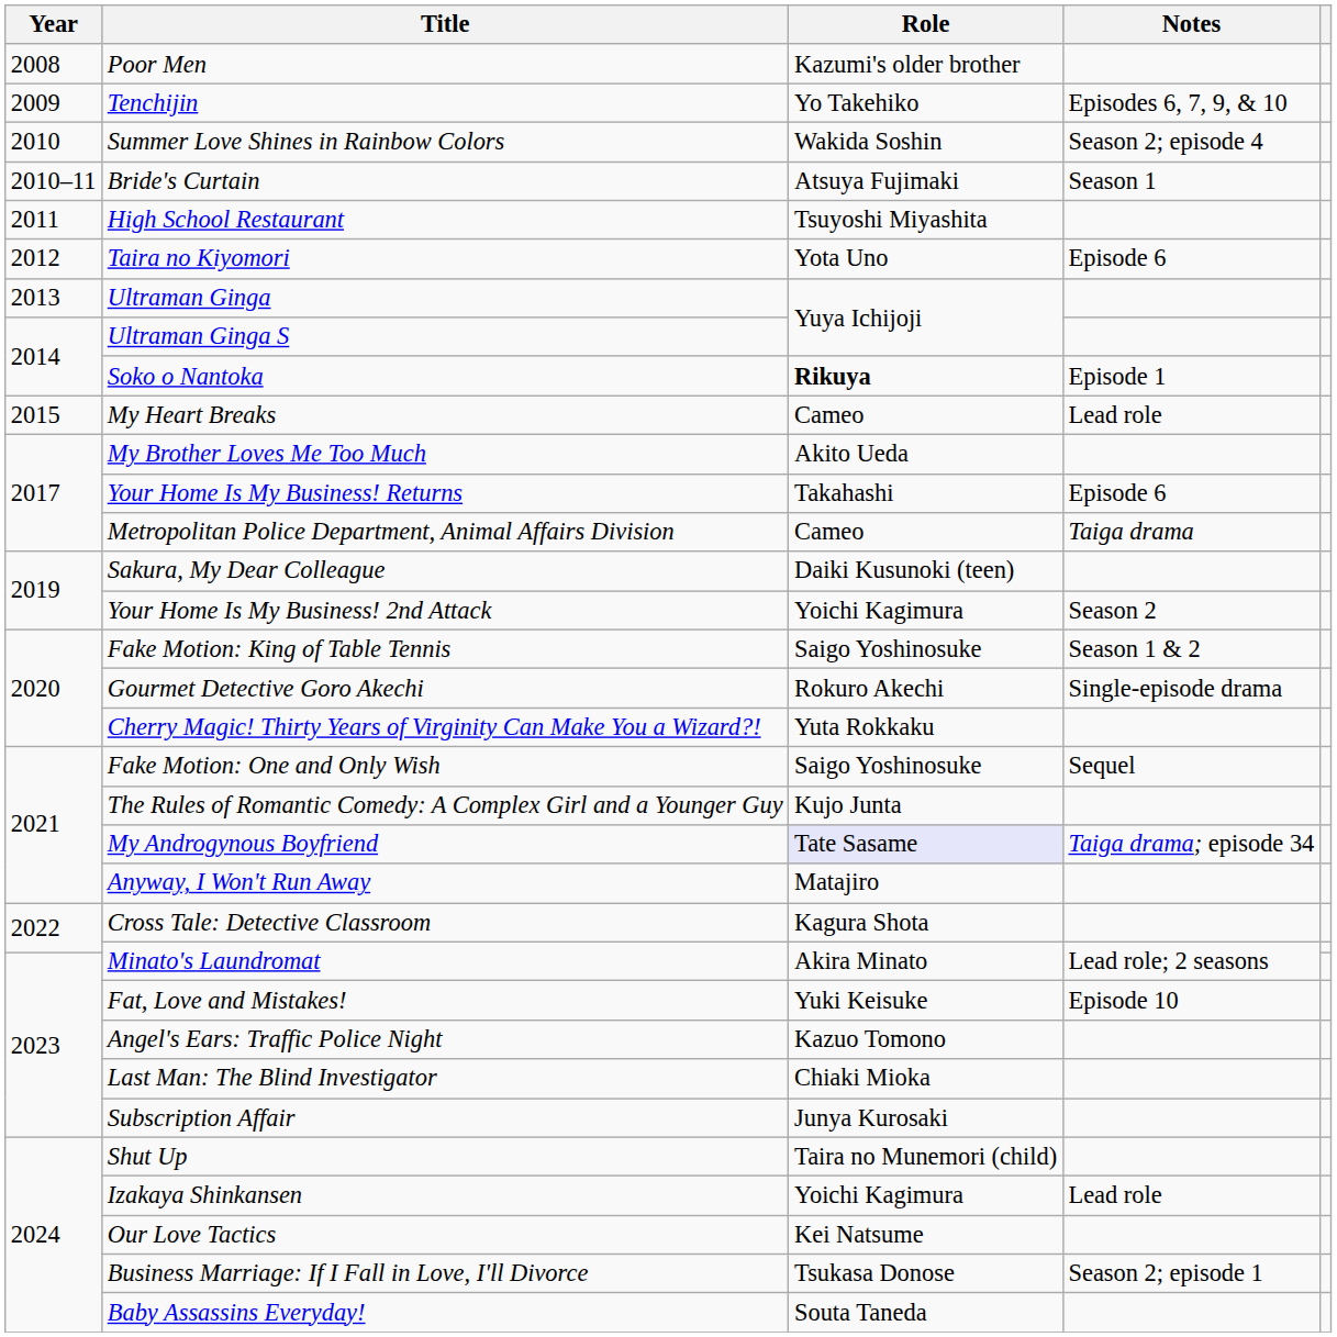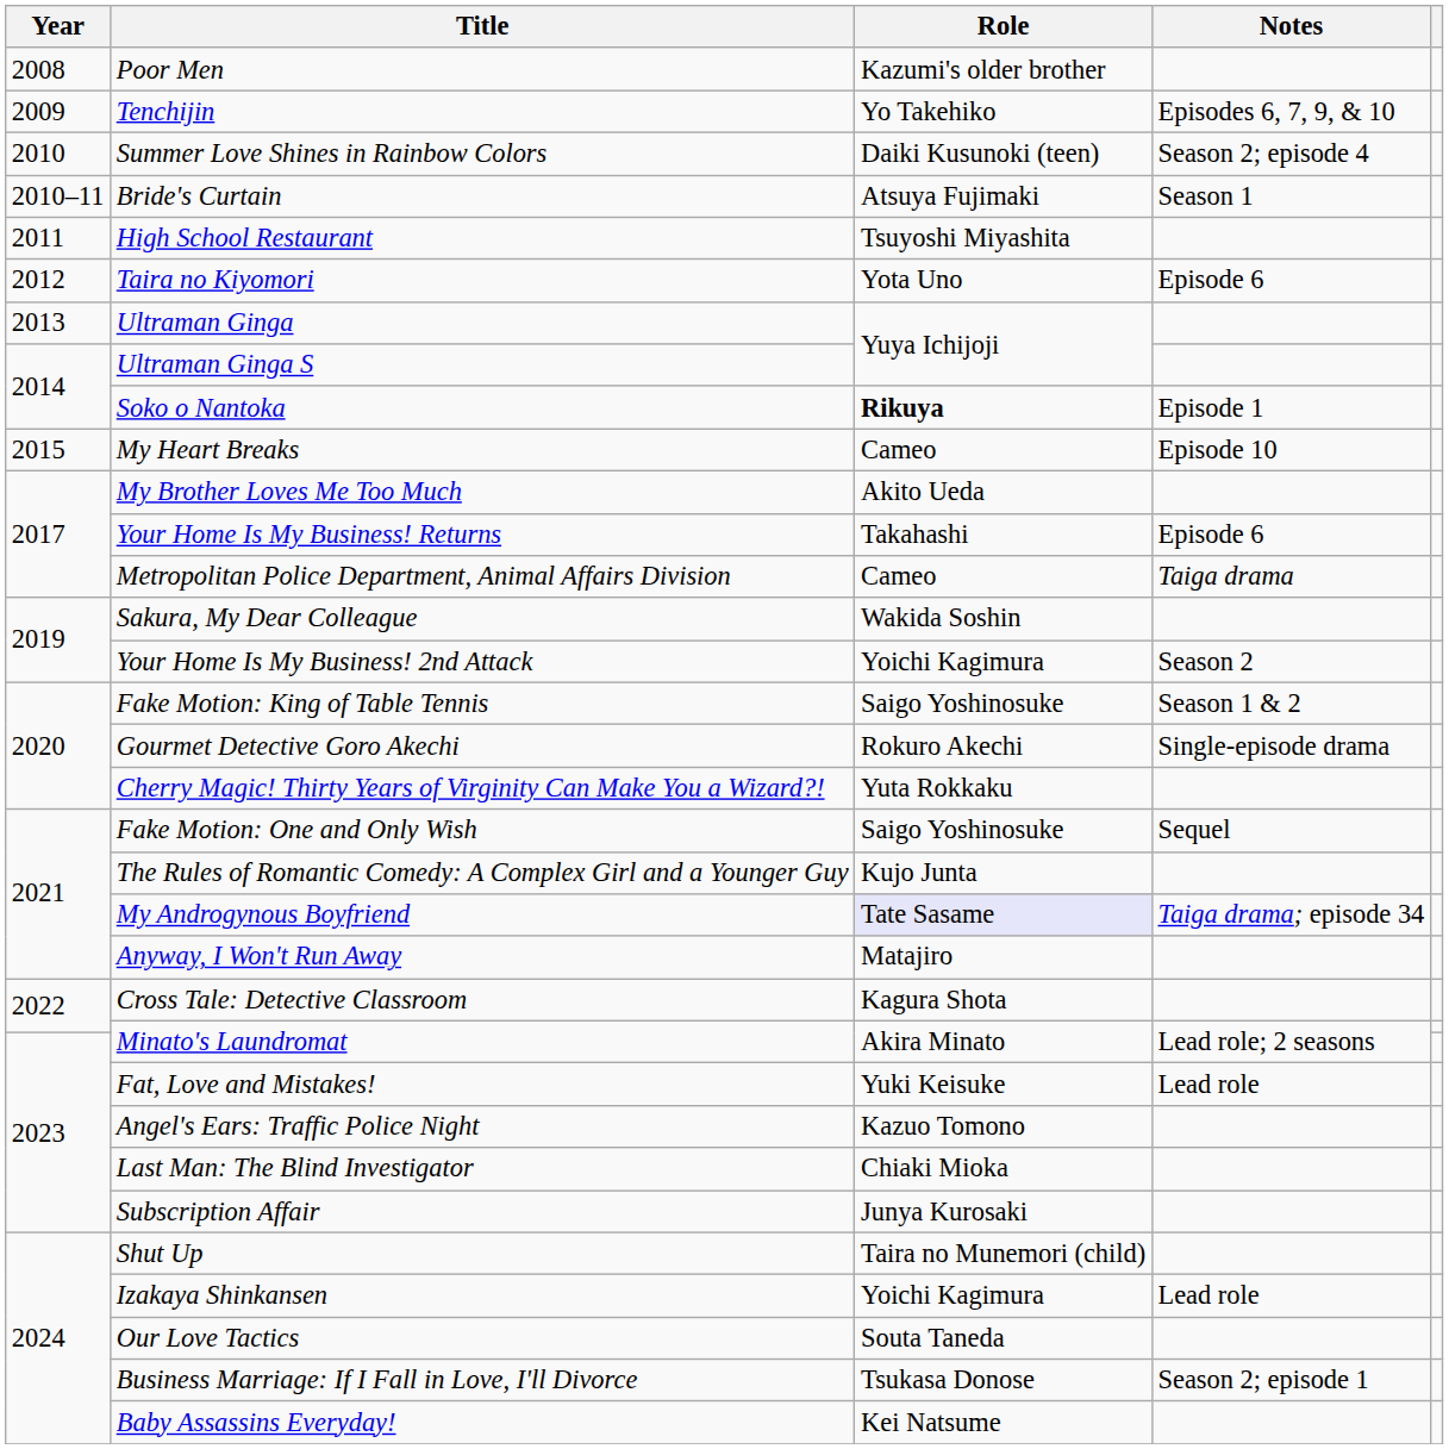 <table class="wikitable sortable">
 <tr>
 <th>Year</th>
 <th>Title</th>
 <th>Role</th>
 <th class="unsortable">Notes</th>
 <th class="unsortable"></th>
 </tr>
 <tr>
 <td>2008</td>
 <td><em>Poor Men</em></td>
 <td>Kazumi's older brother</td>
 <td></td>
 <td></td>
 </tr>
 <tr>
 <td>2009</td>
 <td><em><a href='#'>Tenchijin</a></em></td>
 <td>Yo Takehiko</td>
 <td>Episodes 6, 7, 9, & 10</td>
 <td></td>
 </tr>
 <tr>
 <td>2010</td>
 <td><em>Summer Love Shines in Rainbow Colors</em></td>
-<td>Wakida Soshin</td>
+<td>Daiki Kusunoki (teen)</td>
 <td>Season 2; episode 4</td>
 <td></td>
 </tr>
 <tr>
 <td>2010–11</td>
 <td><em>Bride's Curtain</em></td>
 <td>Atsuya Fujimaki</td>
 <td>Season 1</td>
 <td></td>
 </tr>
 <tr>
 <td>2011</td>
 <td><em><a href='#'>High School Restaurant</a></em></td>
 <td>Tsuyoshi Miyashita</td>
 <td></td>
 <td></td>
 </tr>
 <tr>
 <td>2012</td>
 <td><em><a href='#'>Taira no Kiyomori</a></em></td>
 <td>Yota Uno</td>
 <td>Episode 6</td>
 <td></td>
 </tr>
 <tr>
 <td>2013</td>
 <td><em><a href='#'>Ultraman Ginga</a></em></td>
 <td rowspan="2">Yuya Ichijoji</td>
 <td></td>
 <td></td>
 </tr>
 <tr>
 <td rowspan="2">2014</td>
 <td><em><a href='#'>Ultraman Ginga S</a></em></td>
 <td></td>
 <td></td>
 </tr>
 <tr>
 <td><em><a href='#'>Soko o Nantoka</a></em></td>
 <td><strong>Rikuya</strong></td>
 <td>Episode 1</td>
 <td></td>
 </tr>
 <tr>
 <td>2015</td>
 <td><em>My Heart Breaks</em></td>
 <td>Cameo</td>
-<td>Lead role</td>
+<td>Episode 10</td>
 <td></td>
 </tr>
 <tr>
 <td rowspan="3">2017</td>
 <td><em><a href='#'>My Brother Loves Me Too Much</a></em></td>
 <td>Akito Ueda</td>
 <td></td>
 <td></td>
 </tr>
 <tr>
 <td><em><a href='#'>Your Home Is My Business! Returns</a></em></td>
 <td>Takahashi</td>
 <td>Episode 6</td>
 <td></td>
 </tr>
 <tr>
 <td><em>Metropolitan Police Department, Animal Affairs Division</em></td>
 <td>Cameo</td>
 <td><em>Taiga drama</em></td>
 <td></td>
 </tr>
 <tr>
 <td rowspan="2">2019</td>
 <td><em>Sakura, My Dear Colleague</em></td>
-<td>Daiki Kusunoki (teen)</td>
+<td>Wakida Soshin</td>
 <td></td>
 <td></td>
 </tr>
 <tr>
 <td><em>Your Home Is My Business! 2nd Attack</em></td>
 <td>Yoichi Kagimura</td>
 <td>Season 2</td>
 <td></td>
 </tr>
 <tr>
 <td rowspan="3">2020</td>
 <td><em>Fake Motion: King of Table Tennis</em></td>
 <td>Saigo Yoshinosuke</td>
 <td>Season 1 & 2</td>
 <td></td>
 </tr>
 <tr>
 <td><em>Gourmet Detective Goro Akechi</em></td>
 <td>Rokuro Akechi</td>
 <td>Single-episode drama</td>
 <td></td>
 </tr>
 <tr>
 <td><em><a href='#'>Cherry Magic! Thirty Years of Virginity Can Make You a Wizard?!</a></em></td>
 <td>Yuta Rokkaku</td>
 <td></td>
 <td></td>
 </tr>
 <tr>
 <td rowspan="4">2021</td>
 <td><em>Fake Motion: One and Only Wish</em></td>
 <td>Saigo Yoshinosuke</td>
 <td>Sequel</td>
 <td></td>
 </tr>
 <tr>
 <td><em>The Rules of Romantic Comedy: A Complex Girl and a Younger Guy</em></td>
 <td>Kujo Junta</td>
 <td></td>
 <td></td>
 </tr>
 <tr>
 <td><em><a href='#'>My Androgynous Boyfriend</a></em></td>
 <td style="background: lavender;">Tate Sasame</td>
 <td><em><a href='#'>Taiga drama</a>;</em> episode 34</td>
 <td></td>
 </tr>
 <tr>
 <td><em><a href='#'>Anyway, I Won't Run Away</a></em></td>
 <td>Matajiro</td>
 <td></td>
 <td></td>
 </tr>
 <tr>
 <td rowspan="2">2022</td>
 <td><em>Cross Tale: Detective Classroom</em></td>
 <td>Kagura Shota</td>
 <td></td>
 <td></td>
 </tr>
 <tr>
 <td rowspan="2"><em><a href='#'>Minato's Laundromat</a></em></td>
 <td rowspan="2">Akira Minato</td>
 <td rowspan="2">Lead role; 2 seasons</td>
 <td></td>
 </tr>
 <tr>
 <td rowspan="5">2023</td>
 <td></td>
 </tr>
 <tr>
 <td><em>Fat, Love and Mistakes!</em></td>
 <td>Yuki Keisuke</td>
-<td>Episode 10</td>
+<td>Lead role</td>
 <td></td>
 </tr>
 <tr>
 <td><em>Angel's Ears: Traffic Police Night</em></td>
 <td>Kazuo Tomono</td>
 <td></td>
 <td></td>
 </tr>
 <tr>
 <td><em>Last Man: The Blind Investigator</em></td>
 <td>Chiaki Mioka</td>
 <td></td>
 <td></td>
 </tr>
 <tr>
 <td><em>Subscription Affair</em></td>
 <td>Junya Kurosaki</td>
 <td></td>
 <td></td>
 </tr>
 <tr>
 <td rowspan="5">2024</td>
 <td><em>Shut Up</em></td>
 <td>Taira no Munemori (child)</td>
 <td></td>
 <td></td>
 </tr>
 <tr>
 <td><em>Izakaya Shinkansen</em></td>
 <td>Yoichi Kagimura</td>
 <td>Lead role</td>
 <td></td>
 </tr>
 <tr>
 <td><em>Our Love Tactics</em></td>
-<td>Kei Natsume</td>
+<td>Souta Taneda</td>
 <td></td>
 <td></td>
 </tr>
 <tr>
 <td><em>Business Marriage: If I Fall in Love, I'll Divorce</em></td>
 <td>Tsukasa Donose</td>
 <td>Season 2; episode 1</td>
 <td></td>
 </tr>
 <tr>
 <td><em><a href='#'>Baby Assassins Everyday!</a></em></td>
-<td>Souta Taneda</td>
+<td>Kei Natsume</td>
 <td></td>
 <td></td>
 </tr>
 </table>
